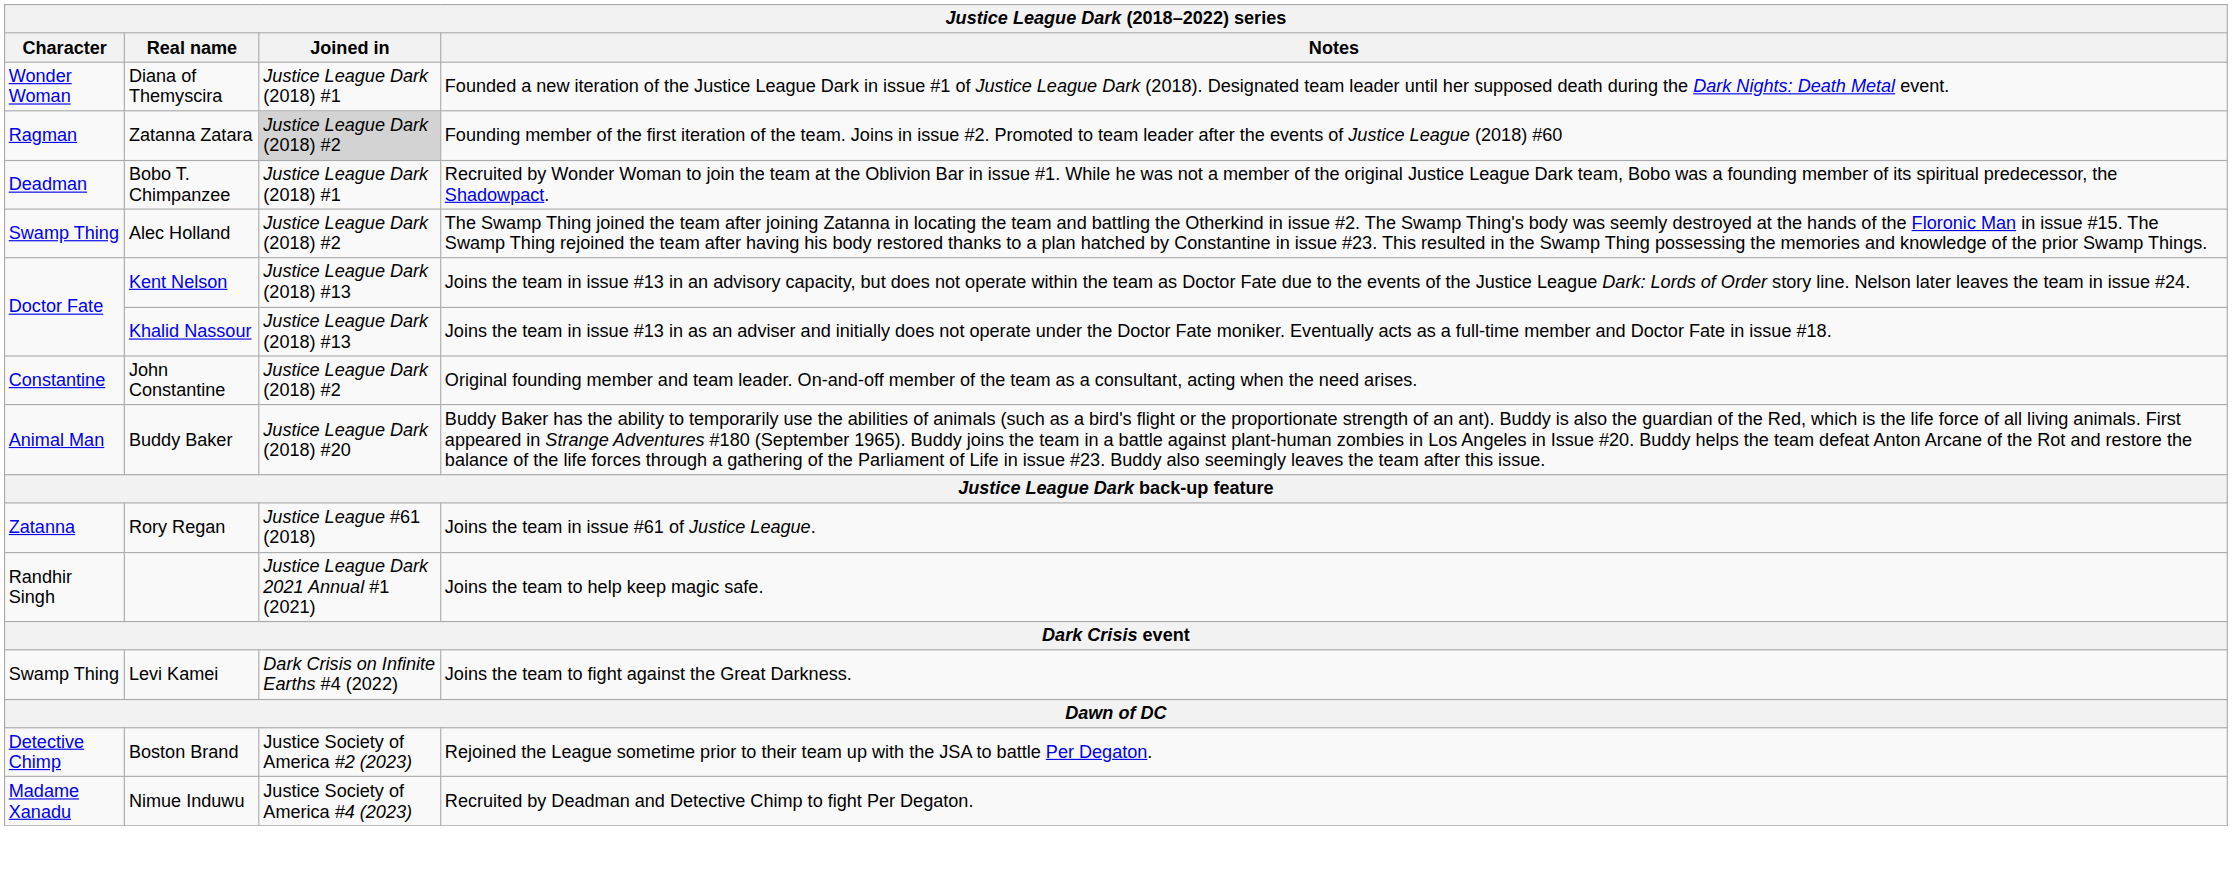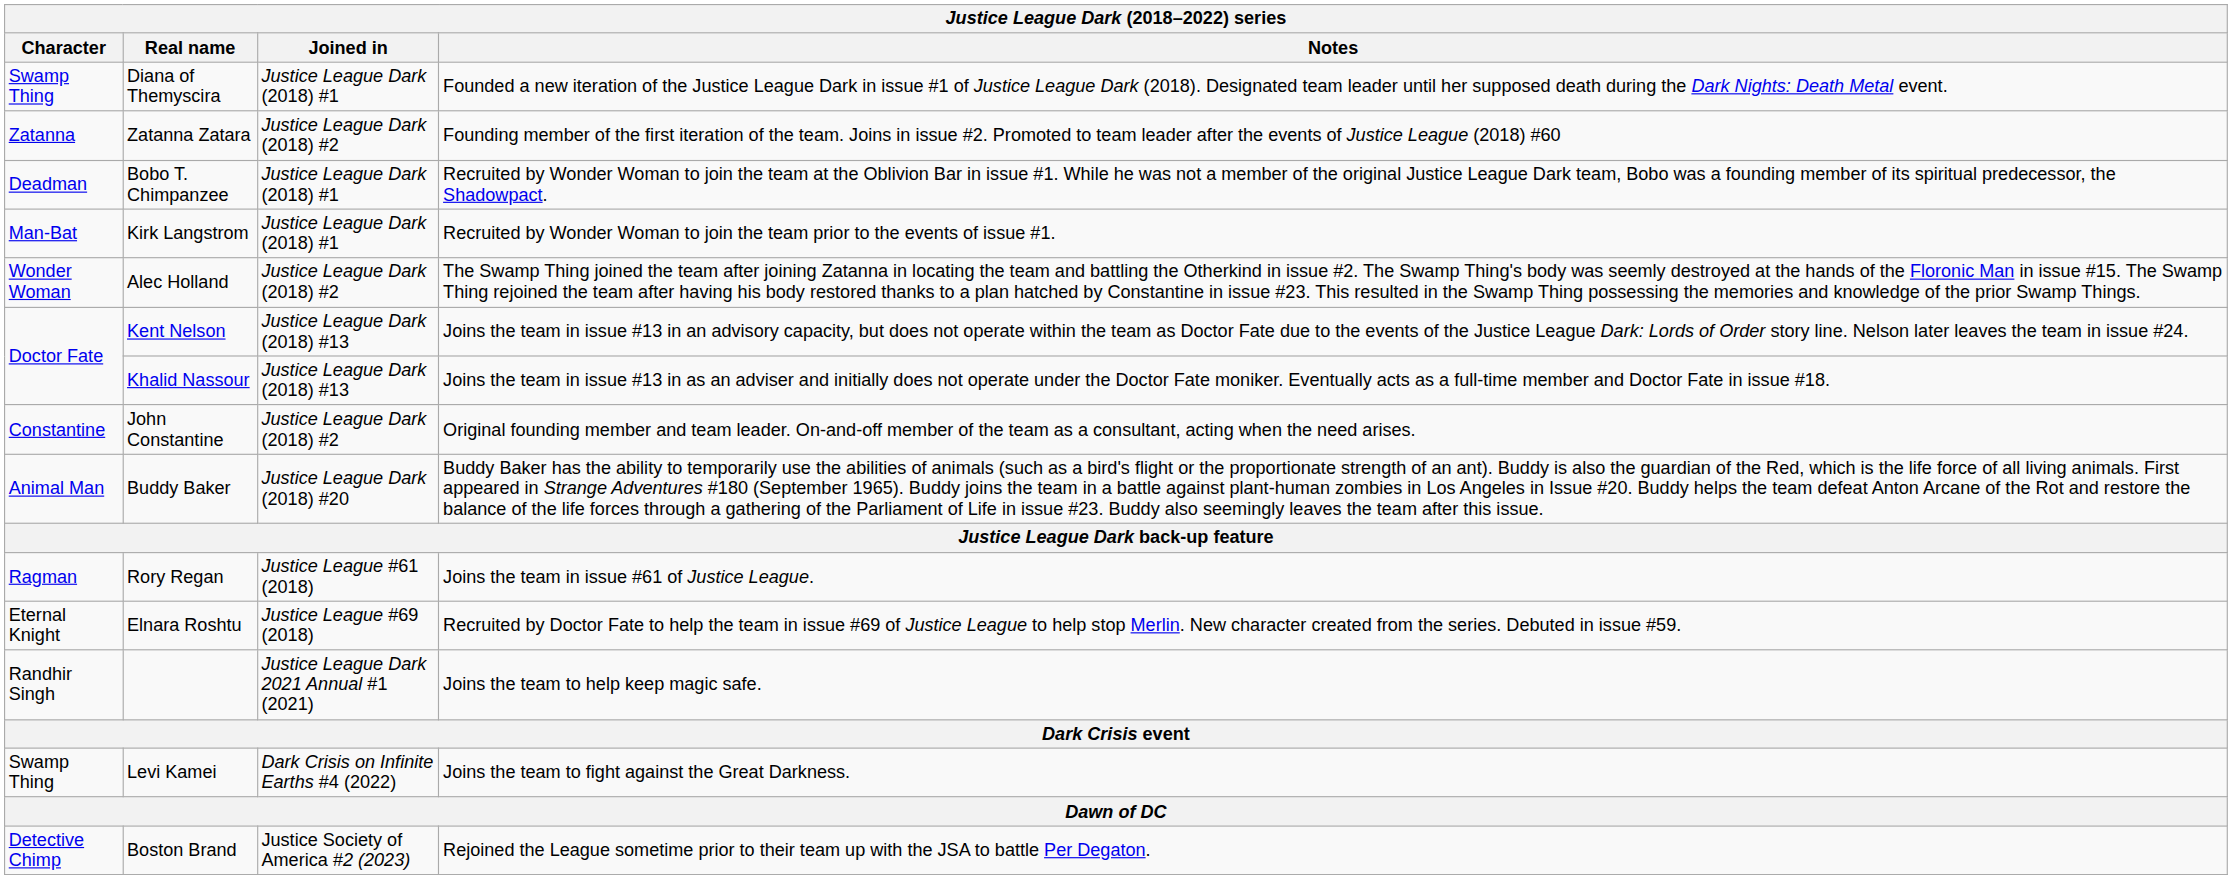 <table class="wikitable">
 <tr>
 <th colspan="4"><em>Justice League Dark</em>  (2018–2022) series</th>
 </tr>
 <tr>
 <th scope="col">Character</th>
 <th scope="col">Real name</th>
 <th scope="col">Joined in</th>
 <th scope="col">Notes</th>
 </tr>
 <tr>
-<td><a href='#'>Wonder Woman</a></td>
+<td><a href='#'>Swamp Thing</a></td>
 <td>Diana of Themyscira</td>
 <td><em>Justice League Dark</em> (2018) #1</td>
 <td>Founded a new iteration of the Justice League Dark in issue #1 of <em>Justice League Dark</em> (2018). Designated team leader until her supposed death during the <em><a href='#'>Dark Nights: Death Metal</a></em> event.</td>
 </tr>
 <tr>
-<td><a href='#'>Ragman</a></td>
+<td><a href='#'>Zatanna</a></td>
 <td>Zatanna Zatara</td>
-<td style="background: lightgrey;"><em>Justice League Dark</em> (2018) #2</td>
+<td><em>Justice League Dark</em> (2018) #2</td>
 <td>Founding member of the first iteration of the team. Joins in issue #2. Promoted to team leader after the events of <em>Justice League</em> (2018) #60</td>
 </tr>
 <tr>
 <td><a href='#'>Deadman</a></td>
 <td>Bobo T. Chimpanzee</td>
 <td><em>Justice League Dark</em> (2018) #1</td>
 <td>Recruited by Wonder Woman to join the team at the Oblivion Bar in issue #1. While he was not a member of the original Justice League Dark team, Bobo was a founding member of its spiritual predecessor, the <a href='#'>Shadowpact</a>.</td>
 </tr>
 <tr>
-<td><a href='#'>Swamp Thing</a></td>
+<td><a href='#'>Man-Bat</a></td>
+<td>Kirk Langstrom</td>
+<td><em>Justice League Dark</em> (2018) #1</td>
+<td>Recruited by Wonder Woman to join the team prior to the events of issue #1.</td>
+</tr>
+<tr>
+<td><a href='#'>Wonder Woman</a></td>
 <td>Alec Holland</td>
 <td><em>Justice League Dark</em> (2018) #2</td>
 <td>The Swamp Thing joined the team after joining Zatanna in locating the team and battling the Otherkind in issue #2. The Swamp Thing's body was seemly destroyed at the hands of the <a href='#'>Floronic Man</a> in issue #15. The Swamp Thing rejoined the team after having his body restored thanks to a plan hatched by Constantine in issue #23. This resulted in the Swamp Thing possessing the memories and knowledge of the prior Swamp Things.</td>
 </tr>
 <tr>
 <td rowspan="2"><a href='#'>Doctor Fate</a></td>
 <td><a href='#'>Kent Nelson</a></td>
 <td><em>Justice League Dark</em> (2018) #13</td>
 <td>Joins the team in issue #13 in an advisory capacity, but does not operate within the team as Doctor Fate due to the events of the Justice League <em>Dark: Lords of Order</em> story line. Nelson later leaves the team in issue #24.</td>
 </tr>
 <tr>
 <td><a href='#'>Khalid Nassour</a></td>
 <td><em>Justice League Dark</em> (2018) #13</td>
 <td>Joins the team in issue #13 in as an adviser and initially does not operate under the Doctor Fate moniker. Eventually acts as a full-time member and Doctor Fate in issue #18.</td>
 </tr>
 <tr>
 <td><a href='#'>Constantine</a></td>
 <td>John Constantine</td>
 <td><em>Justice League Dark</em> (2018) #2</td>
 <td>Original founding member and team leader. On-and-off member of the team as a consultant, acting when the need arises.</td>
 </tr>
 <tr>
 <td><a href='#'>Animal Man</a></td>
 <td>Buddy Baker</td>
 <td><em>Justice League Dark</em> (2018) #20</td>
 <td>Buddy Baker has the ability to temporarily use the abilities of animals (such as a bird's flight or the proportionate strength of an ant). Buddy is also the guardian of the Red, which is the life force of all living animals. First appeared in <em>Strange Adventures</em> #180 (September 1965). Buddy joins the team in a battle against plant-human zombies in Los Angeles in Issue #20. Buddy helps the team defeat Anton Arcane of the Rot and restore the balance of the life forces through a gathering of the Parliament of Life in issue #23. Buddy also seemingly leaves the team after this issue.</td>
 </tr>
 <tr>
 <th colspan="4"><em>Justice League Dark</em> back-up feature</th>
 </tr>
 <tr>
-<td><a href='#'>Zatanna</a></td>
+<td><a href='#'>Ragman</a></td>
 <td>Rory Regan</td>
 <td><em>Justice League</em> #61 (2018)</td>
 <td>Joins the team in issue #61 of <em>Justice League</em>.</td>
+</tr>
+<tr>
+<td>Eternal Knight</td>
+<td>Elnara Roshtu</td>
+<td><em>Justice League</em> #69 (2018)</td>
+<td>Recruited by Doctor Fate to help the team in issue #69 of <em>Justice League</em> to help stop <a href='#'>Merlin</a>.  New character created from the series. Debuted in issue #59.</td>
 </tr>
 <tr>
 <td>Randhir Singh</td>
 <td></td>
 <td><em>Justice League Dark 2021 Annual</em> #1 (2021)</td>
 <td>Joins the team to help keep magic safe.</td>
 </tr>
 <tr>
 <th colspan="4"><em>Dark Crisis</em> event</th>
 </tr>
 <tr>
 <td>Swamp Thing</td>
 <td>Levi Kamei</td>
 <td><em>Dark Crisis on Infinite Earths</em> #4 (2022)</td>
 <td>Joins the team to fight against the Great Darkness.</td>
 </tr>
 <tr>
 <th colspan="4"><em>Dawn of DC</th>
 </tr>
 <tr>
 <td><a href='#'>Detective Chimp</a></td>
 <td>Boston Brand</td>
 <td></em>Justice Society of America<em> #2 (2023)</td>
 <td>Rejoined the League sometime prior to their team up with the JSA to battle <a href='#'>Per Degaton</a>.</td>
 </tr>
 <tr>
-<td><a href='#'>Madame Xanadu</a></td>
-<td>Nimue Induwu</td>
-<td></em>Justice Society of America<em> #4 (2023)</td>
-<td>Recruited by Deadman and Detective Chimp to fight Per Degaton.</td>
-</tr>
-<tr>
 </tr>
 </table>
